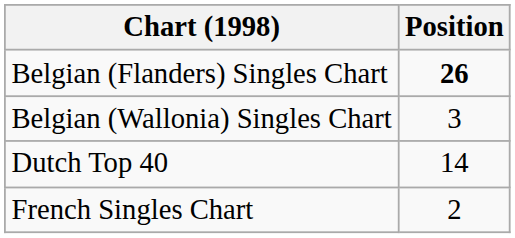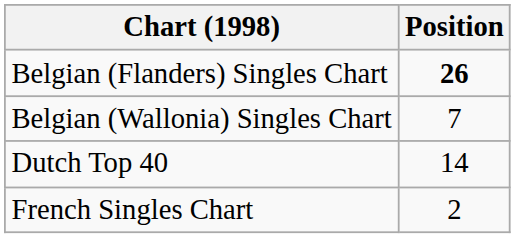 <table class="wikitable sortable">
 <tr>
 <th>Chart (1998)</th>
 <th>Position</th>
 </tr>
 <tr>
 <td>Belgian (Flanders) Singles Chart</td>
 <td align="center"><strong>26</strong></td>
 </tr>
 <tr>
 <td>Belgian (Wallonia) Singles Chart</td>
-<td align="center">3</td>
+<td align="center">7</td>
 </tr>
 <tr>
 <td>Dutch Top 40</td>
 <td align="center">14</td>
 </tr>
 <tr>
 <td>French Singles Chart</td>
 <td align="center">2</td>
 </tr>
 </table>
